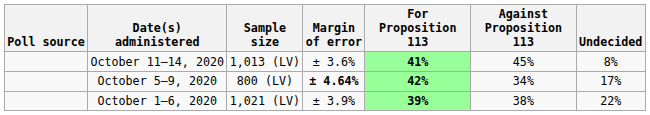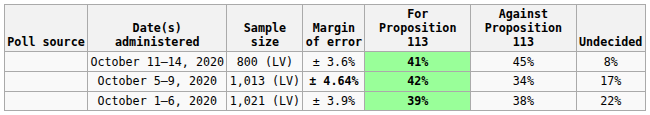 <table class="wikitable" style="font-size:90%;text-align:center;">
 <tr valign=bottom>
 <th>Poll source</th>
 <th>Date(s)<br>administered</th>
 <th>Sample<br>size</th>
 <th>Margin<br>of error</th>
 <th style="width:100px;">For Proposition 113</th>
 <th style="width:100px;">Against Proposition 113</th>
 <th>Undecided</th>
 </tr>
 <tr>
 <td style="text-align:left;"></td>
 <td>October 11–14, 2020</td>
-<td>1,013 (LV)</td>
+<td>800 (LV)</td>
 <td>± 3.6%</td>
 <td style="background: rgb(153, 255, 153);"><strong>41%</strong></td>
 <td>45%</td>
 <td>8%</td>
 </tr>
 <tr>
 <td style="text-align:left;"></td>
 <td>October 5–9, 2020</td>
-<td>800 (LV)</td>
+<td>1,013 (LV)</td>
 <td><strong>± 4.64%</strong></td>
 <td style="background: rgb(153, 255, 153);"><strong>42%</strong></td>
 <td>34%</td>
 <td>17%</td>
 </tr>
 <tr>
 <td style="text-align:left;"></td>
 <td>October 1–6, 2020</td>
 <td>1,021 (LV)</td>
 <td>± 3.9%</td>
 <td style="background: rgb(153, 255, 153);"><strong>39%</strong></td>
 <td>38%</td>
 <td>22%</td>
 </tr>
 </table>
